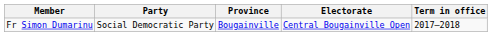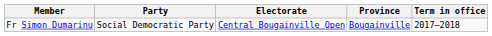 <table class="wikitable sortable">
 <tr>
 <th><strong>Member</strong></th>
 <th><strong>Party</strong></th>
+<th><strong>Electorate</strong></th>
 <th><strong>Province</strong></th>
-<th><strong>Electorate</strong></th>
 <th><strong>Term in office</strong></th>
 </tr>
 <tr>
 <td>Fr <a href='#'>Simon Dumarinu</a></td>
 <td>Social Democratic Party</td>
+<td><a href='#'>Central Bougainville Open</a></td>
 <td><a href='#'>Bougainville</a></td>
-<td><a href='#'>Central Bougainville Open</a></td>
 <td>2017–2018</td>
 </tr>
 </table>
